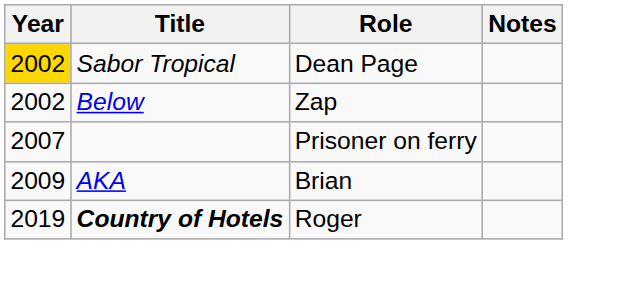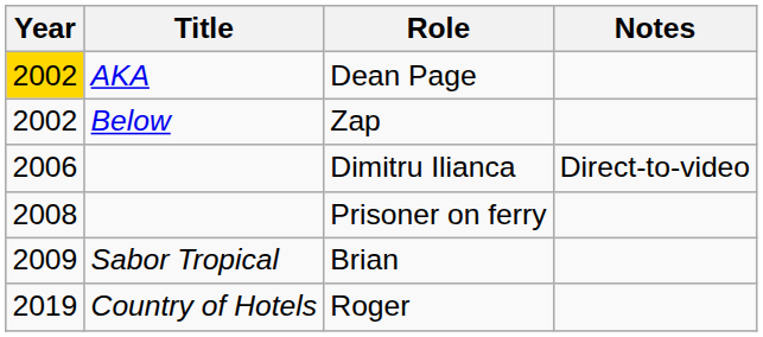 <table class="wikitable sortable">
 <tr>
 <th>Year</th>
 <th>Title</th>
 <th>Role</th>
 <th class="unsortable">Notes</th>
 </tr>
 <tr>
 <td style="background: gold;">2002</td>
-<td><em>Sabor Tropical</em></td>
+<td><em><a href='#'>AKA</a></em></td>
 <td>Dean Page</td>
 <td></td>
 </tr>
 <tr>
 <td>2002</td>
 <td><em><a href='#'>Below</a></em></td>
 <td>Zap</td>
 <td></td>
 </tr>
 <tr>
-<td>2007</td>
+<td>2006</td>
+<td><em></em></td>
+<td>Dimitru Ilianca</td>
+<td>Direct-to-video</td>
+</tr>
+<tr>
+<td>2008</td>
 <td><em></em></td>
 <td>Prisoner on ferry</td>
 <td></td>
 </tr>
 <tr>
 <td>2009</td>
-<td><em><a href='#'>AKA</a></em></td>
+<td><em>Sabor Tropical</em></td>
 <td>Brian</td>
 <td></td>
 </tr>
 <tr>
 <td>2019</td>
-<td><strong><em>Country of Hotels</em></strong></td>
+<td><em>Country of Hotels</em></td>
 <td>Roger</td>
 <td></td>
 </tr>
 </table>
